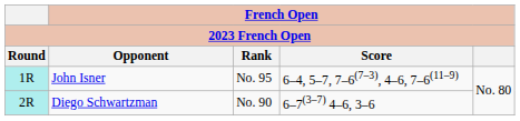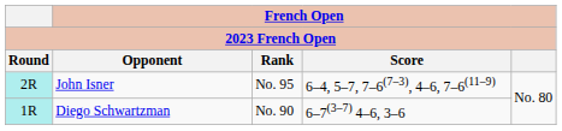 <table class="wikitable collapsible collapsed">
 <tr>
 <th></th>
 <th colspan=4 style="background:#ebc2af;"><a href='#'>French Open</a></th>
 </tr>
 <tr>
 <th colspan=5 style="background:#ebc2af;"><a href='#'>2023 French Open</a></th>
 </tr>
 <tr>
 <th>Round</th>
 <th width=220>Opponent</th>
 <th width=50>Rank</th>
 <th width=230>Score</th>
 <th></th>
 </tr>
 <tr>
-<td style="text-align:center; background:#afeeee;">1R</td>
+<td style="text-align:center; background:#afeeee;">2R</td>
 <td> <a href='#'>John Isner</a></td>
 <td>No. 95</td>
 <td>6–4, 5–7, 7–6<sup>(7–3)</sup>, 4–6, 7–6<sup>(11–9)</sup></td>
 <td rowspan=2>No. 80</td>
 </tr>
 <tr>
-<td style="text-align:center; background:#afeeee;">2R</td>
+<td style="text-align:center; background:#afeeee;">1R</td>
 <td> <a href='#'>Diego Schwartzman</a></td>
 <td>No. 90</td>
 <td>6–7<sup>(3–7)</sup> 4–6, 3–6</td>
 </tr>
 </table>
